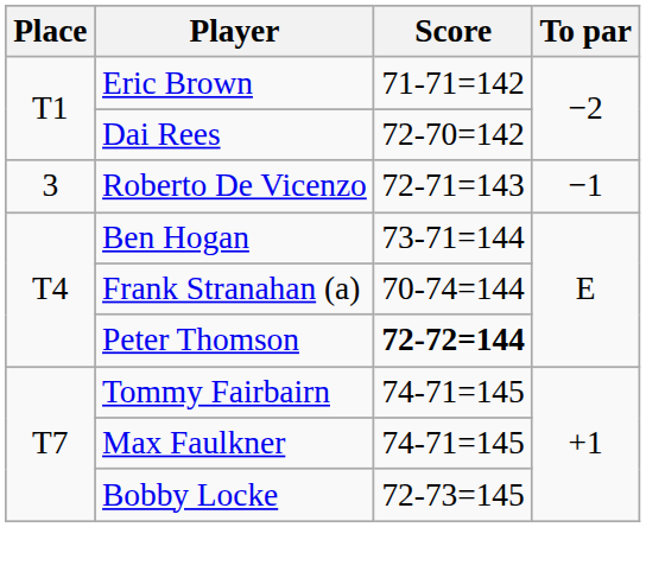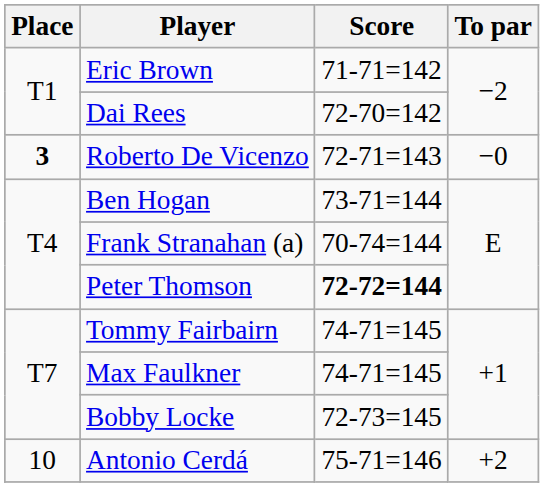 <table class=wikitable>
 <tr>
 <th>Place</th>
 <th>Player</th>
 <th>Score</th>
 <th>To par</th>
 </tr>
 <tr>
 <td rowspan=2 align=center>T1</td>
 <td> <a href='#'>Eric Brown</a></td>
 <td>71-71=142</td>
 <td rowspan=2 align=center>−2</td>
 </tr>
 <tr>
 <td> <a href='#'>Dai Rees</a></td>
 <td>72-70=142</td>
 </tr>
 <tr>
-<td align=center>3</td>
+<td align=center><strong>3</strong></td>
 <td> <a href='#'>Roberto De Vicenzo</a></td>
 <td>72-71=143</td>
-<td align=center>−1</td>
+<td align=center>−0</td>
 </tr>
 <tr>
 <td rowspan=3 align=center>T4</td>
 <td> <a href='#'>Ben Hogan</a></td>
 <td>73-71=144</td>
 <td rowspan=3 align=center>E</td>
 </tr>
 <tr>
 <td> <a href='#'>Frank Stranahan</a> (a)</td>
 <td>70-74=144</td>
 </tr>
 <tr>
 <td> <a href='#'>Peter Thomson</a></td>
 <td><strong>72-72=144</strong></td>
 </tr>
 <tr>
 <td rowspan=3 align=center>T7</td>
 <td> <a href='#'>Tommy Fairbairn</a></td>
 <td>74-71=145</td>
 <td rowspan=3 align=center>+1</td>
 </tr>
 <tr>
 <td> <a href='#'>Max Faulkner</a></td>
 <td>74-71=145</td>
 </tr>
 <tr>
 <td> <a href='#'>Bobby Locke</a></td>
 <td>72-73=145</td>
 </tr>
+<tr>
+<td align=center>10</td>
+<td> <a href='#'>Antonio Cerdá</a></td>
+<td>75-71=146</td>
+<td align=center>+2</td>
+</tr>
 </table>
